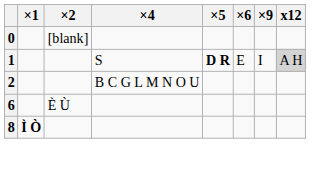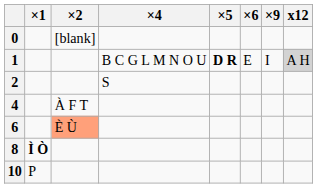 <table class="wikitable floatright">
 <tr>
 <th></th>
 <th>×1</th>
 <th>×2</th>
 <th>×4</th>
 <th>×5</th>
 <th>×6</th>
 <th>×9</th>
 <th>x12</th>
 </tr>
 <tr>
 <th>0</th>
 <td></td>
 <td>[blank]</td>
 <td></td>
 <td></td>
 <td></td>
 <td></td>
 <td></td>
 </tr>
 <tr>
 <th>1</th>
 <td></td>
 <td></td>
-<td>S</td>
+<td>B C G L M N O U</td>
 <td><strong>D R</strong></td>
 <td>E</td>
 <td>I</td>
 <td style="background: lightgrey;">A H</td>
 </tr>
 <tr>
 <th>2</th>
 <td></td>
 <td></td>
-<td>B C G L M N O U</td>
+<td>S</td>
+<td></td>
+<td></td>
+<td></td>
+<td></td>
+</tr>
+<tr>
+<th>4</th>
+<td></td>
+<td>À F T</td>
+<td></td>
 <td></td>
 <td></td>
 <td></td>
 <td></td>
 </tr>
 <tr>
 <th>6</th>
 <td></td>
-<td>È Ù</td>
+<td style="background: lightsalmon;">È Ù</td>
 <td></td>
 <td></td>
 <td></td>
 <td></td>
 <td></td>
 </tr>
 <tr>
 <th>8</th>
 <td><strong>Ì Ò</strong></td>
 <td></td>
 <td></td>
 <td></td>
 <td></td>
 <td></td>
 <td></td>
 </tr>
+<tr>
+<th>10</th>
+<td>P</td>
+<td></td>
+<td></td>
+<td></td>
+<td></td>
+<td></td>
+<td></td>
+</tr>
 </table>
